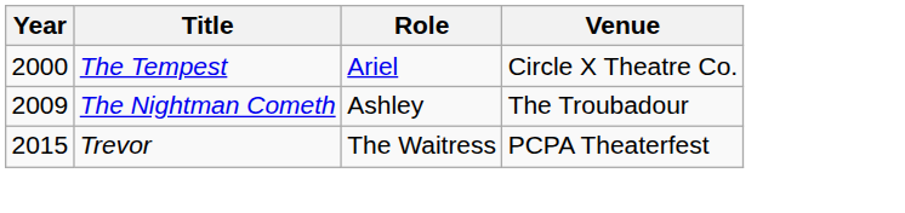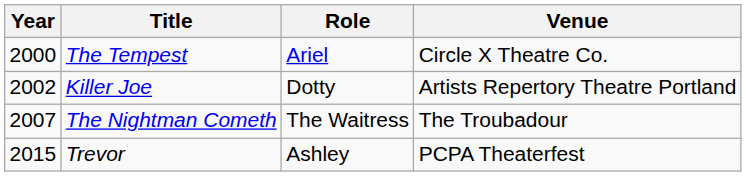 <table class="wikitable">
 <tr>
 <th>Year</th>
 <th>Title</th>
 <th>Role</th>
 <th>Venue</th>
 </tr>
 <tr>
 <td>2000</td>
 <td><em><a href='#'>The Tempest</a></em></td>
 <td><a href='#'>Ariel</a></td>
 <td>Circle X Theatre Co.</td>
 </tr>
 <tr>
-<td>2009</td>
+<td>2002</td>
+<td><em><a href='#'>Killer Joe</a> </em></td>
+<td>Dotty</td>
+<td>Artists Repertory Theatre Portland</td>
+</tr>
+<tr>
+<td>2007</td>
 <td><em><a href='#'>The Nightman Cometh</a></em></td>
-<td>Ashley</td>
+<td>The Waitress</td>
 <td>The Troubadour</td>
 </tr>
 <tr>
 <td>2015</td>
 <td><em>Trevor</em></td>
-<td>The Waitress</td>
+<td>Ashley</td>
 <td>PCPA Theaterfest</td>
 </tr>
 </table>
